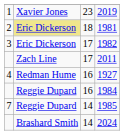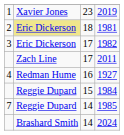 <table class="wikitable">
 <tr>
 </tr>
 <tr>
 <td>1</td>
 <td><a href='#'>Xavier Jones</a></td>
 <td>23</td>
 <td><a href='#'>2019</a></td>
 </tr>
 <tr>
 <td>2</td>
 <td style="background: khaki;"><a href='#'>Eric Dickerson</a></td>
 <td>18</td>
 <td><a href='#'>1981</a></td>
 </tr>
 <tr>
 <td>3</td>
 <td><a href='#'>Eric Dickerson</a></td>
 <td>17</td>
 <td><a href='#'>1982</a></td>
 </tr>
 <tr>
 <td></td>
 <td><a href='#'>Zach Line</a></td>
 <td>17</td>
 <td><a href='#'>2011</a></td>
 </tr>
 <tr>
 <td>4</td>
 <td><a href='#'>Redman Hume</a></td>
 <td>16</td>
 <td><a href='#'>1927</a></td>
 </tr>
 <tr>
 <td></td>
 <td><a href='#'>Reggie Dupard</a></td>
-<td>16</td>
+<td>15</td>
 <td><a href='#'>1984</a></td>
 </tr>
 <tr>
 <td>7</td>
 <td><a href='#'>Reggie Dupard</a></td>
 <td>14</td>
 <td><a href='#'>1985</a></td>
 </tr>
 <tr>
 <td></td>
 <td><a href='#'>Brashard Smith</a></td>
 <td>14</td>
 <td><a href='#'>2024</a></td>
 </tr>
 </table>
